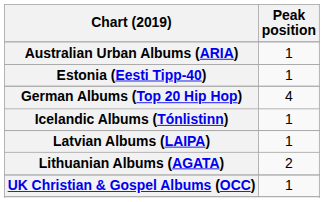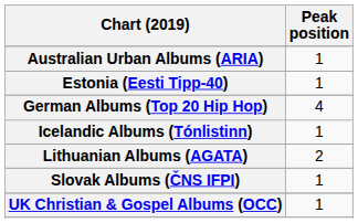 <table class="wikitable sortable plainrowheaders" style="text-align:center">
 <tr>
 <th scope="col">Chart (2019)</th>
 <th scope="col">Peak<br>position</th>
 </tr>
 <tr>
 </tr>
 <tr>
 <th scope="row">Australian Urban Albums (<a href='#'>ARIA</a>)</th>
 <td>1</td>
 </tr>
 <tr>
 </tr>
 <tr>
 </tr>
 <tr>
 </tr>
 <tr>
 </tr>
 <tr>
 </tr>
 <tr>
 </tr>
 <tr>
 </tr>
 <tr>
 <th scope="row">Estonia (<a href='#'>Eesti Tipp-40</a>)</th>
 <td>1</td>
 </tr>
 <tr>
 </tr>
 <tr>
 </tr>
 <tr>
 </tr>
 <tr>
 <th scope="row">German Albums (<a href='#'>Top 20 Hip Hop</a>)</th>
 <td>4</td>
 </tr>
 <tr>
 <th scope="row">Icelandic Albums (<a href='#'>Tónlistinn</a>)</th>
 <td>1</td>
 </tr>
 <tr>
 </tr>
 <tr>
 </tr>
 <tr>
-<th scope="row">Latvian Albums (<a href='#'>LAIPA</a>)</th>
-<td>1</td>
-</tr>
-<tr>
 <th scope="row">Lithuanian Albums (<a href='#'>AGATA</a>)</th>
 <td>2</td>
 </tr>
 <tr>
 </tr>
 <tr>
 </tr>
 <tr>
+</tr>
+<tr>
+<th scope="row">Slovak Albums (<a href='#'>ČNS IFPI</a>)</th>
+<td>1</td>
 </tr>
 <tr>
 </tr>
 <tr>
 </tr>
 <tr>
 </tr>
 <tr>
 <th scope="row"><a href='#'>UK Christian & Gospel Albums</a> (<a href='#'>OCC</a>)</th>
 <td>1</td>
 </tr>
 <tr>
 </tr>
 <tr>
 </tr>
 <tr>
 </tr>
 <tr>
 </tr>
 <tr>
 </tr>
 <tr>
 </tr>
 <tr>
 </tr>
 </table>
